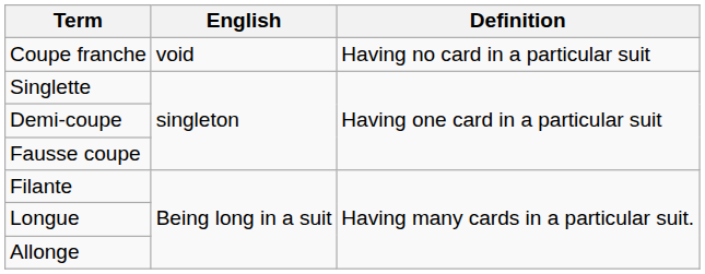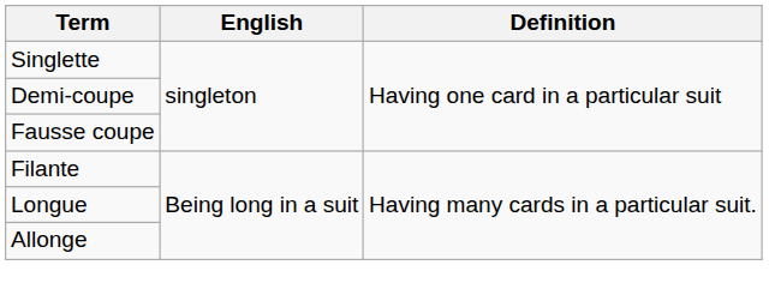 <table class="wikitable">
 <tr>
 <th>Term</th>
 <th>English</th>
 <th>Definition</th>
-</tr>
-<tr>
-<td>Coupe franche</td>
-<td>void</td>
-<td>Having no card in a particular suit</td>
 </tr>
 <tr>
 <td>Singlette</td>
 <td rowspan=3>singleton</td>
 <td rowspan=3>Having one card in a particular suit</td>
 </tr>
 <tr>
 <td>Demi-coupe</td>
 </tr>
 <tr>
 <td>Fausse coupe</td>
 </tr>
 <tr>
 <td>Filante</td>
 <td rowspan=3>Being long in a suit</td>
 <td rowspan=3>Having many cards in a particular suit.</td>
 </tr>
 <tr>
 <td>Longue</td>
 </tr>
 <tr>
 <td>Allonge</td>
 </tr>
 </table>
